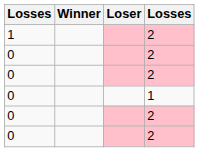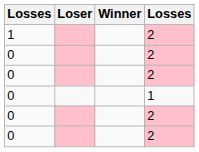 <table class=wikitable>
 <tr>
 <th>Losses</th>
+<th>Loser</th>
 <th>Winner</th>
-<th>Loser</th>
 <th>Losses</th>
 </tr>
 <tr>
 <td>1</td>
+<td bgcolor=pink></td>
 <td></td>
-<td bgcolor=pink></td>
 <td bgcolor=pink>2</td>
 </tr>
 <tr>
 <td>0</td>
+<td bgcolor=pink></td>
 <td></td>
-<td bgcolor=pink></td>
 <td bgcolor=pink>2</td>
 </tr>
 <tr>
 <td>0</td>
+<td bgcolor=pink></td>
 <td></td>
-<td bgcolor=pink></td>
 <td bgcolor=pink>2</td>
 </tr>
 <tr>
 <td>0</td>
 <td></td>
 <td></td>
 <td>1</td>
 </tr>
 <tr>
 <td>0</td>
+<td bgcolor=pink></td>
 <td></td>
-<td bgcolor=pink></td>
 <td bgcolor=pink>2</td>
 </tr>
 <tr>
 <td>0</td>
+<td bgcolor=pink></td>
 <td></td>
-<td bgcolor=pink></td>
 <td bgcolor=pink>2</td>
 </tr>
 </table>
